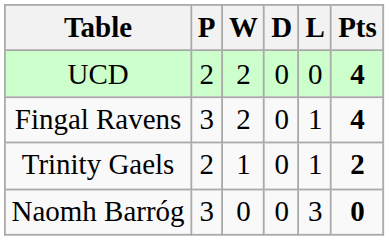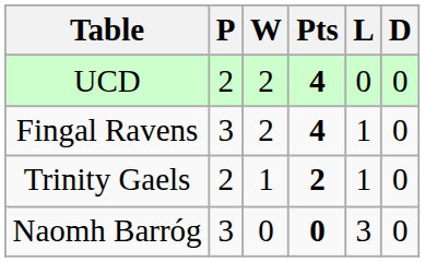 <table class="wikitable">
 <tr>
 <th>Table</th>
 <th>P</th>
 <th>W</th>
+<th>Pts</th>
+<th>L</th>
 <th>D</th>
-<th>L</th>
-<th>Pts</th>
 </tr>
 <tr style="text-align:center; background:#cfc;">
 <td>UCD</td>
 <td>2</td>
 <td>2</td>
+<td><strong>4</strong></td>
 <td>0</td>
 <td>0</td>
-<td><strong>4</strong></td>
 </tr>
 <tr style="text-align:center;">
 <td>Fingal Ravens</td>
 <td>3</td>
 <td>2</td>
+<td><strong>4</strong></td>
+<td>1</td>
 <td>0</td>
-<td>1</td>
-<td><strong>4</strong></td>
 </tr>
 <tr style="text-align:center;">
 <td>Trinity Gaels</td>
 <td>2</td>
 <td>1</td>
+<td><strong>2</strong></td>
+<td>1</td>
 <td>0</td>
-<td>1</td>
-<td><strong>2</strong></td>
 </tr>
 <tr style="text-align:center;">
 <td>Naomh Barróg</td>
 <td>3</td>
 <td>0</td>
+<td><strong>0</strong></td>
+<td>3</td>
 <td>0</td>
-<td>3</td>
-<td><strong>0</strong></td>
 </tr>
 </table>
